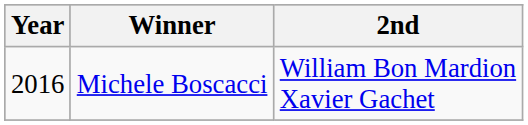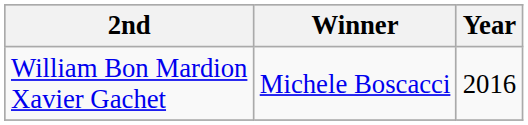 <table class="wikitable">
 <tr>
+<th>2nd</th>
+<th>Winner</th>
 <th>Year</th>
-<th>Winner</th>
-<th>2nd</th>
 </tr>
 <tr>
+<td> <a href='#'>William Bon Mardion</a><br> <a href='#'>Xavier Gachet</a></td>
+<td> <a href='#'>Michele Boscacci</a></td>
 <td>2016</td>
-<td> <a href='#'>Michele Boscacci</a></td>
-<td> <a href='#'>William Bon Mardion</a><br> <a href='#'>Xavier Gachet</a></td>
 </tr>
 </table>
